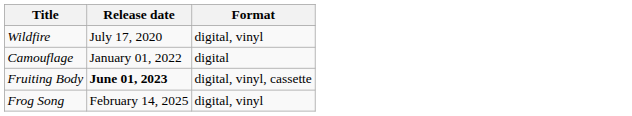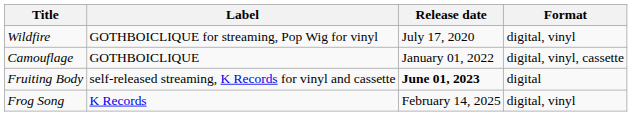 <table class="wikitable sortable">
 <tr>
 <th>Title</th>
+<th>Label</th>
 <th>Release date</th>
 <th>Format</th>
 </tr>
 <tr>
 <td><em>Wildfire</em></td>
+<td>GOTHBOICLIQUE for streaming, Pop Wig for vinyl</td>
 <td>July 17, 2020</td>
 <td>digital, vinyl</td>
 </tr>
 <tr>
 <td><em>Camouflage</em></td>
+<td>GOTHBOICLIQUE</td>
 <td>January 01, 2022</td>
+<td>digital, vinyl, cassette</td>
+</tr>
+<tr>
+<td><em>Fruiting Body</em></td>
+<td>self-released streaming, <a href='#'>K Records</a> for vinyl and cassette</td>
+<td><strong>June 01, 2023</strong></td>
 <td>digital</td>
 </tr>
 <tr>
-<td><em>Fruiting Body</em></td>
-<td><strong>June 01, 2023</strong></td>
-<td>digital, vinyl, cassette</td>
-</tr>
-<tr>
 <td><em>Frog Song</em></td>
+<td><a href='#'>K Records</a></td>
 <td>February 14, 2025</td>
 <td>digital, vinyl</td>
 </tr>
 </table>
